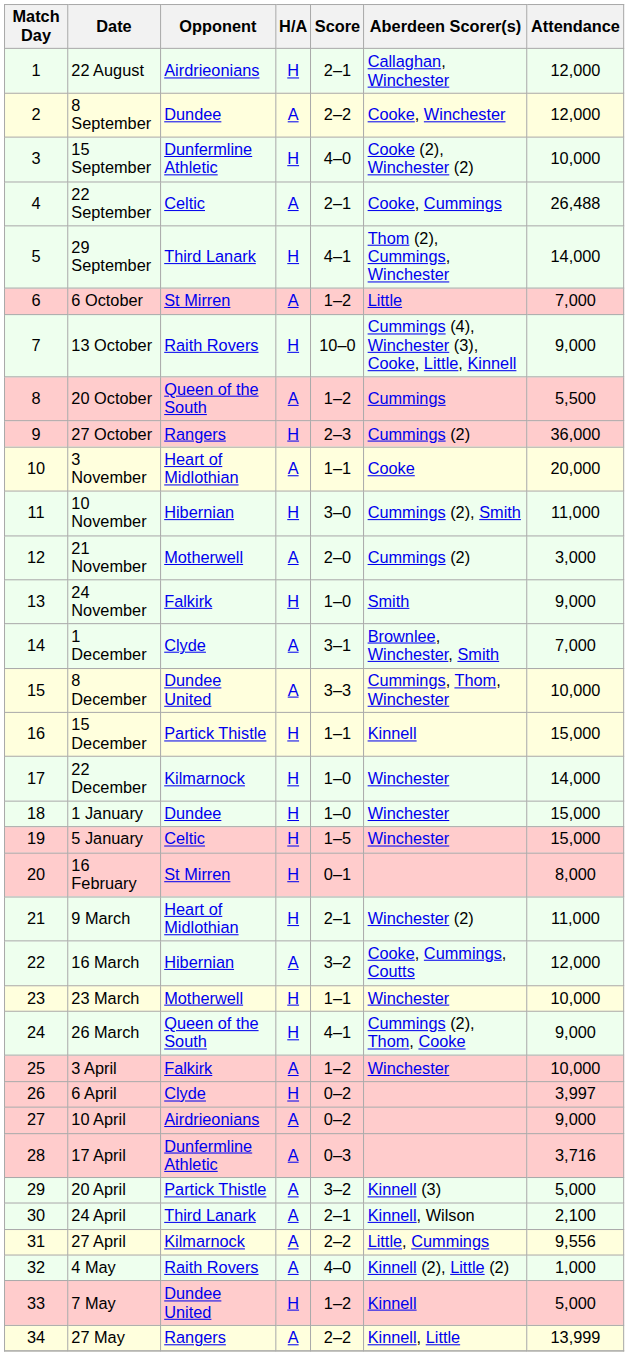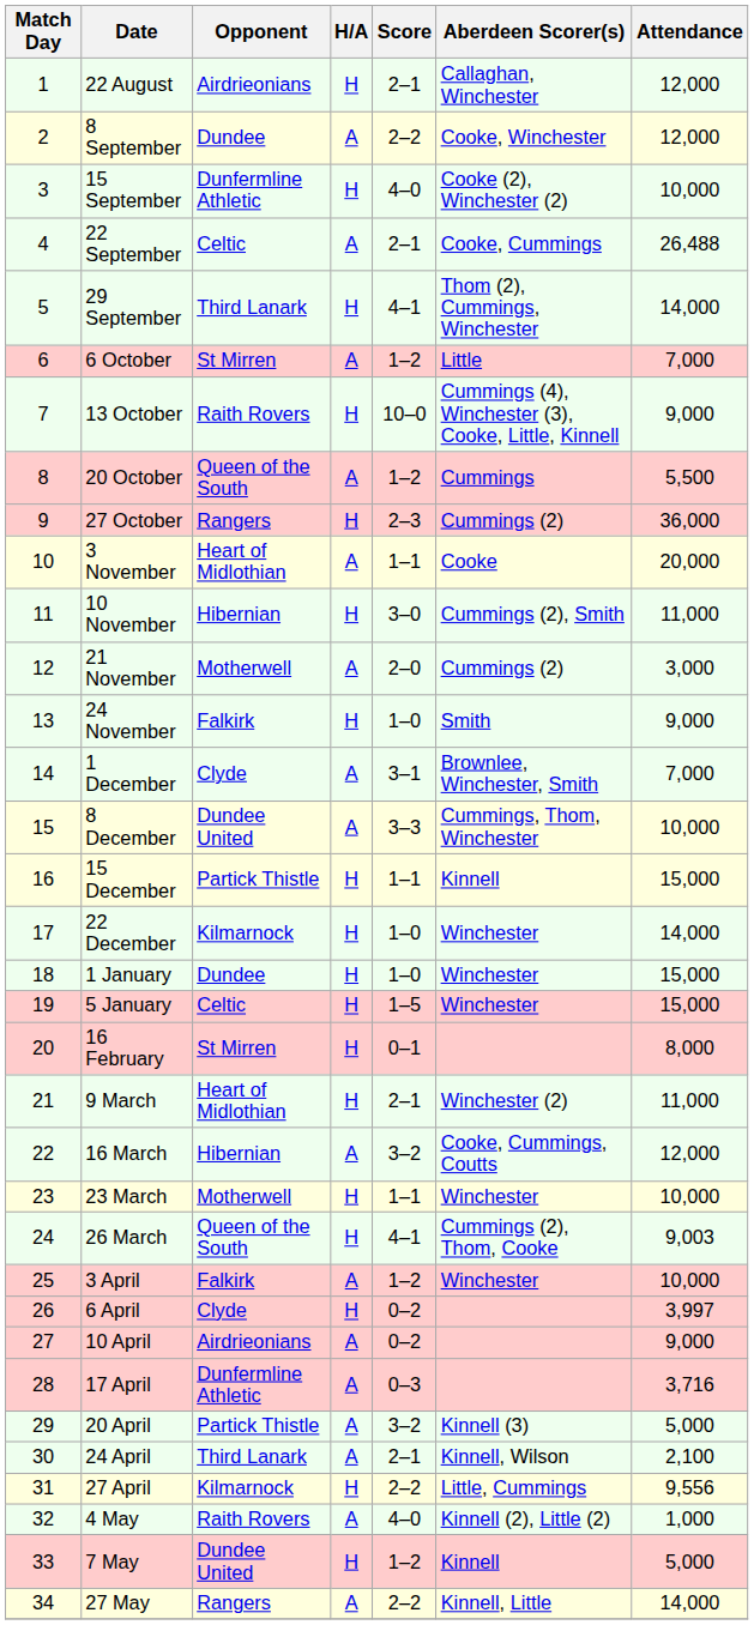 <table class="wikitable" style="text-align:center">
 <tr>
 <th>Match Day</th>
 <th>Date</th>
 <th>Opponent</th>
 <th>H/A</th>
 <th>Score</th>
 <th>Aberdeen Scorer(s)</th>
 <th>Attendance</th>
 </tr>
 <tr bgcolor=#EEFFEE>
 <td>1</td>
 <td align=left>22 August</td>
 <td align=left><a href='#'>Airdrieonians</a></td>
 <td><a href='#'>H</a></td>
 <td>2–1</td>
 <td align=left><a href='#'>Callaghan</a>, <a href='#'>Winchester</a></td>
 <td>12,000</td>
 </tr>
 <tr bgcolor=#FFFFDD>
 <td>2</td>
 <td align=left>8 September</td>
 <td align=left><a href='#'>Dundee</a></td>
 <td><a href='#'>A</a></td>
 <td>2–2</td>
 <td align=left><a href='#'>Cooke</a>, <a href='#'>Winchester</a></td>
 <td>12,000</td>
 </tr>
 <tr bgcolor=#EEFFEE>
 <td>3</td>
 <td align=left>15 September</td>
 <td align=left><a href='#'>Dunfermline Athletic</a></td>
 <td><a href='#'>H</a></td>
 <td>4–0</td>
 <td align=left><a href='#'>Cooke</a> (2), <a href='#'>Winchester</a> (2)</td>
 <td>10,000</td>
 </tr>
 <tr bgcolor=#EEFFEE>
 <td>4</td>
 <td align=left>22 September</td>
 <td align=left><a href='#'>Celtic</a></td>
 <td><a href='#'>A</a></td>
 <td>2–1</td>
 <td align=left><a href='#'>Cooke</a>, <a href='#'>Cummings</a></td>
 <td>26,488</td>
 </tr>
 <tr bgcolor=#EEFFEE>
 <td>5</td>
 <td align=left>29 September</td>
 <td align=left><a href='#'>Third Lanark</a></td>
 <td><a href='#'>H</a></td>
 <td>4–1</td>
 <td align=left><a href='#'>Thom</a> (2), <a href='#'>Cummings</a>, <a href='#'>Winchester</a></td>
 <td>14,000</td>
 </tr>
 <tr bgcolor=#FFCCCC>
 <td>6</td>
 <td align=left>6 October</td>
 <td align=left><a href='#'>St Mirren</a></td>
 <td><a href='#'>A</a></td>
 <td>1–2</td>
 <td align=left><a href='#'>Little</a></td>
 <td>7,000</td>
 </tr>
 <tr bgcolor=#EEFFEE>
 <td>7</td>
 <td align=left>13 October</td>
 <td align=left><a href='#'>Raith Rovers</a></td>
 <td><a href='#'>H</a></td>
 <td>10–0</td>
 <td align=left><a href='#'>Cummings</a> (4), <a href='#'>Winchester</a> (3), <a href='#'>Cooke</a>, <a href='#'>Little</a>, <a href='#'>Kinnell</a></td>
 <td>9,000</td>
 </tr>
 <tr bgcolor=#FFCCCC>
 <td>8</td>
 <td align=left>20 October</td>
 <td align=left><a href='#'>Queen of the South</a></td>
 <td><a href='#'>A</a></td>
 <td>1–2</td>
 <td align=left><a href='#'>Cummings</a></td>
 <td>5,500</td>
 </tr>
 <tr bgcolor=#FFCCCC>
 <td>9</td>
 <td align=left>27 October</td>
 <td align=left><a href='#'>Rangers</a></td>
 <td><a href='#'>H</a></td>
 <td>2–3</td>
 <td align=left><a href='#'>Cummings</a> (2)</td>
 <td>36,000</td>
 </tr>
 <tr bgcolor=#FFFFDD>
 <td>10</td>
 <td align=left>3 November</td>
 <td align=left><a href='#'>Heart of Midlothian</a></td>
 <td><a href='#'>A</a></td>
 <td>1–1</td>
 <td align=left><a href='#'>Cooke</a></td>
 <td>20,000</td>
 </tr>
 <tr bgcolor=#EEFFEE>
 <td>11</td>
 <td align=left>10 November</td>
 <td align=left><a href='#'>Hibernian</a></td>
 <td><a href='#'>H</a></td>
 <td>3–0</td>
 <td align=left><a href='#'>Cummings</a> (2), <a href='#'>Smith</a></td>
 <td>11,000</td>
 </tr>
 <tr bgcolor=#EEFFEE>
 <td>12</td>
 <td align=left>21 November</td>
 <td align=left><a href='#'>Motherwell</a></td>
 <td><a href='#'>A</a></td>
 <td>2–0</td>
 <td align=left><a href='#'>Cummings</a> (2)</td>
 <td>3,000</td>
 </tr>
 <tr bgcolor=#EEFFEE>
 <td>13</td>
 <td align=left>24 November</td>
 <td align=left><a href='#'>Falkirk</a></td>
 <td><a href='#'>H</a></td>
 <td>1–0</td>
 <td align=left><a href='#'>Smith</a></td>
 <td>9,000</td>
 </tr>
 <tr bgcolor=#EEFFEE>
 <td>14</td>
 <td align=left>1 December</td>
 <td align=left><a href='#'>Clyde</a></td>
 <td><a href='#'>A</a></td>
 <td>3–1</td>
 <td align=left><a href='#'>Brownlee</a>, <a href='#'>Winchester</a>, <a href='#'>Smith</a></td>
 <td>7,000</td>
 </tr>
 <tr bgcolor=#FFFFDD>
 <td>15</td>
 <td align=left>8 December</td>
 <td align=left><a href='#'>Dundee United</a></td>
 <td><a href='#'>A</a></td>
 <td>3–3</td>
 <td align=left><a href='#'>Cummings</a>, <a href='#'>Thom</a>, <a href='#'>Winchester</a></td>
 <td>10,000</td>
 </tr>
 <tr bgcolor=#FFFFDD>
 <td>16</td>
 <td align=left>15 December</td>
 <td align=left><a href='#'>Partick Thistle</a></td>
 <td><a href='#'>H</a></td>
 <td>1–1</td>
 <td align=left><a href='#'>Kinnell</a></td>
 <td>15,000</td>
 </tr>
 <tr bgcolor=#EEFFEE>
 <td>17</td>
 <td align=left>22 December</td>
 <td align=left><a href='#'>Kilmarnock</a></td>
 <td><a href='#'>H</a></td>
 <td>1–0</td>
 <td align=left><a href='#'>Winchester</a></td>
 <td>14,000</td>
 </tr>
 <tr bgcolor=#EEFFEE>
 <td>18</td>
 <td align=left>1 January</td>
 <td align=left><a href='#'>Dundee</a></td>
 <td><a href='#'>H</a></td>
 <td>1–0</td>
 <td align=left><a href='#'>Winchester</a></td>
 <td>15,000</td>
 </tr>
 <tr bgcolor=#FFCCCC>
 <td>19</td>
 <td align=left>5 January</td>
 <td align=left><a href='#'>Celtic</a></td>
 <td><a href='#'>H</a></td>
 <td>1–5</td>
 <td align=left><a href='#'>Winchester</a></td>
 <td>15,000</td>
 </tr>
 <tr bgcolor=#FFCCCC>
 <td>20</td>
 <td align=left>16 February</td>
 <td align=left><a href='#'>St Mirren</a></td>
 <td><a href='#'>H</a></td>
 <td>0–1</td>
 <td align=left></td>
 <td>8,000</td>
 </tr>
 <tr bgcolor=#EEFFEE>
 <td>21</td>
 <td align=left>9 March</td>
 <td align=left><a href='#'>Heart of Midlothian</a></td>
 <td><a href='#'>H</a></td>
 <td>2–1</td>
 <td align=left><a href='#'>Winchester</a> (2)</td>
 <td>11,000</td>
 </tr>
 <tr bgcolor=#EEFFEE>
 <td>22</td>
 <td align=left>16 March</td>
 <td align=left><a href='#'>Hibernian</a></td>
 <td><a href='#'>A</a></td>
 <td>3–2</td>
 <td align=left><a href='#'>Cooke</a>, <a href='#'>Cummings</a>, <a href='#'>Coutts</a></td>
 <td>12,000</td>
 </tr>
 <tr bgcolor=#FFFFDD>
 <td>23</td>
 <td align=left>23 March</td>
 <td align=left><a href='#'>Motherwell</a></td>
 <td><a href='#'>H</a></td>
 <td>1–1</td>
 <td align=left><a href='#'>Winchester</a></td>
 <td>10,000</td>
 </tr>
 <tr bgcolor=#EEFFEE>
 <td>24</td>
 <td align=left>26 March</td>
 <td align=left><a href='#'>Queen of the South</a></td>
 <td><a href='#'>H</a></td>
 <td>4–1</td>
 <td align=left><a href='#'>Cummings</a> (2), <a href='#'>Thom</a>, <a href='#'>Cooke</a></td>
-<td>9,000</td>
+<td>9,003</td>
 </tr>
 <tr bgcolor=#FFCCCC>
 <td>25</td>
 <td align=left>3 April</td>
 <td align=left><a href='#'>Falkirk</a></td>
 <td><a href='#'>A</a></td>
 <td>1–2</td>
 <td align=left><a href='#'>Winchester</a></td>
 <td>10,000</td>
 </tr>
 <tr bgcolor=#FFCCCC>
 <td>26</td>
 <td align=left>6 April</td>
 <td align=left><a href='#'>Clyde</a></td>
 <td><a href='#'>H</a></td>
 <td>0–2</td>
 <td align=left></td>
 <td>3,997</td>
 </tr>
 <tr bgcolor=#FFCCCC>
 <td>27</td>
 <td align=left>10 April</td>
 <td align=left><a href='#'>Airdrieonians</a></td>
 <td><a href='#'>A</a></td>
 <td>0–2</td>
 <td align=left></td>
 <td>9,000</td>
 </tr>
 <tr bgcolor=#FFCCCC>
 <td>28</td>
 <td align=left>17 April</td>
 <td align=left><a href='#'>Dunfermline Athletic</a></td>
 <td><a href='#'>A</a></td>
 <td>0–3</td>
 <td align=left></td>
 <td>3,716</td>
 </tr>
 <tr bgcolor=#EEFFEE>
 <td>29</td>
 <td align=left>20 April</td>
 <td align=left><a href='#'>Partick Thistle</a></td>
 <td><a href='#'>A</a></td>
 <td>3–2</td>
 <td align=left><a href='#'>Kinnell</a> (3)</td>
 <td>5,000</td>
 </tr>
 <tr bgcolor=#EEFFEE>
 <td>30</td>
 <td align=left>24 April</td>
 <td align=left><a href='#'>Third Lanark</a></td>
 <td><a href='#'>A</a></td>
 <td>2–1</td>
 <td align=left><a href='#'>Kinnell</a>, Wilson</td>
 <td>2,100</td>
 </tr>
 <tr bgcolor=#FFFFDD>
 <td>31</td>
 <td align=left>27 April</td>
 <td align=left><a href='#'>Kilmarnock</a></td>
-<td><a href='#'>A</a></td>
+<td><a href='#'>H</a></td>
 <td>2–2</td>
 <td align=left><a href='#'>Little</a>, <a href='#'>Cummings</a></td>
 <td>9,556</td>
 </tr>
 <tr bgcolor=#EEFFEE>
 <td>32</td>
 <td align=left>4 May</td>
 <td align=left><a href='#'>Raith Rovers</a></td>
 <td><a href='#'>A</a></td>
 <td>4–0</td>
 <td align=left><a href='#'>Kinnell</a> (2), <a href='#'>Little</a> (2)</td>
 <td>1,000</td>
 </tr>
 <tr bgcolor=#FFCCCC>
 <td>33</td>
 <td align=left>7 May</td>
 <td align=left><a href='#'>Dundee United</a></td>
 <td><a href='#'>H</a></td>
 <td>1–2</td>
 <td align=left><a href='#'>Kinnell</a></td>
 <td>5,000</td>
 </tr>
 <tr bgcolor=#FFFFDD>
 <td>34</td>
 <td align=left>27 May</td>
 <td align=left><a href='#'>Rangers</a></td>
 <td><a href='#'>A</a></td>
 <td>2–2</td>
 <td align=left><a href='#'>Kinnell</a>, <a href='#'>Little</a></td>
-<td>13,999</td>
+<td>14,000</td>
 </tr>
 <tr>
 </tr>
 </table>
